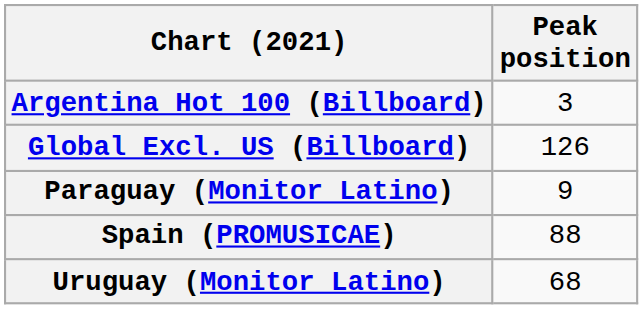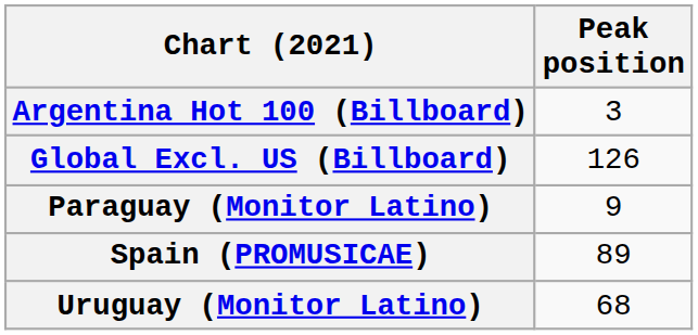 <table class="wikitable sortable plainrowheaders" style="text-align:center">
 <tr>
 <th scope="col">Chart (2021)</th>
 <th scope="col">Peak<br> position</th>
 </tr>
 <tr>
 <th scope="row"><a href='#'>Argentina Hot 100</a> (<a href='#'>Billboard</a>)</th>
 <td>3</td>
 </tr>
 <tr>
 <th scope="row"><a href='#'>Global Excl. US</a> (<a href='#'>Billboard</a>)</th>
 <td>126</td>
 </tr>
 <tr>
 <th scope="row">Paraguay (<a href='#'>Monitor Latino</a>)</th>
 <td>9</td>
 </tr>
 <tr>
 <th scope="row">Spain (<a href='#'>PROMUSICAE</a>)</th>
-<td>88</td>
+<td>89</td>
 </tr>
 <tr>
 <th scope="row">Uruguay (<a href='#'>Monitor Latino</a>)</th>
 <td>68</td>
 </tr>
 </table>
